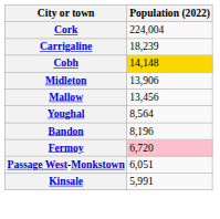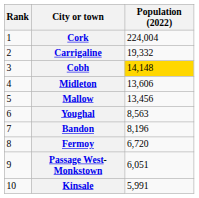 <table class="wikitable floatright plainrowheaders" style="max-width:20%;">
 <tr>
+<th scope="col">Rank</th>
 <th scope="col">City or town</th>
 <th scope="col">Population (2022)</th>
 </tr>
 <tr>
+<td>1</td>
 <th scope="row"><a href='#'>Cork</a></th>
 <td>224,004</td>
 </tr>
 <tr>
+<td>2</td>
 <th scope="row"><a href='#'>Carrigaline</a></th>
-<td>18,239</td>
+<td>19,332</td>
 </tr>
 <tr>
+<td>3</td>
 <th scope="row"><a href='#'>Cobh</a></th>
 <td style="background: gold;">14,148</td>
 </tr>
 <tr>
+<td>4</td>
 <th scope="row"><a href='#'>Midleton</a></th>
-<td>13,906</td>
+<td>13,606</td>
 </tr>
 <tr>
+<td>5</td>
 <th scope="row"><a href='#'>Mallow</a></th>
 <td>13,456</td>
 </tr>
 <tr>
+<td>6</td>
 <th scope="row"><a href='#'>Youghal</a></th>
-<td>8,564</td>
+<td>8,563</td>
 </tr>
 <tr>
+<td>7</td>
 <th scope="row"><a href='#'>Bandon</a></th>
 <td>8,196</td>
 </tr>
 <tr>
+<td>8</td>
 <th scope="row"><a href='#'>Fermoy</a></th>
-<td style="background: pink;">6,720</td>
+<td>6,720</td>
 </tr>
 <tr>
+<td>9</td>
 <th scope="row"><a href='#'>Passage West</a>-<a href='#'>Monkstown</a></th>
 <td>6,051</td>
 </tr>
 <tr>
+<td>10</td>
 <th scope="row"><a href='#'>Kinsale</a></th>
 <td>5,991</td>
 </tr>
 </table>
